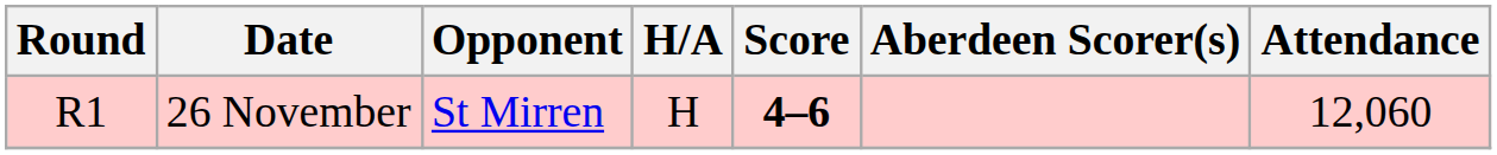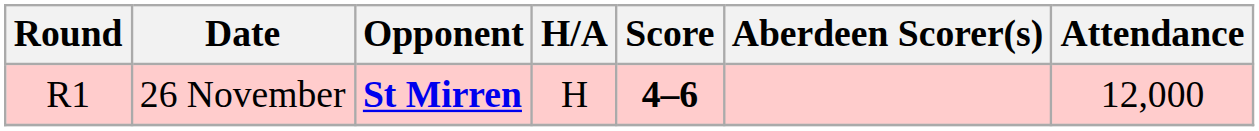 <table class="wikitable" style="text-align:center">
 <tr>
 <th>Round</th>
 <th>Date</th>
 <th>Opponent</th>
 <th>H/A</th>
 <th>Score</th>
 <th>Aberdeen Scorer(s)</th>
 <th>Attendance</th>
 </tr>
 <tr bgcolor=#FFCCCC>
 <td>R1</td>
 <td align=left>26 November</td>
-<td align=left><a href='#'>St Mirren</a></td>
+<td align=left><strong><a href='#'>St Mirren</a></strong></td>
 <td>H</td>
 <td><strong>4–6</strong></td>
 <td align=left></td>
-<td>12,060</td>
+<td>12,000</td>
 </tr>
 <tr>
 </tr>
 </table>
